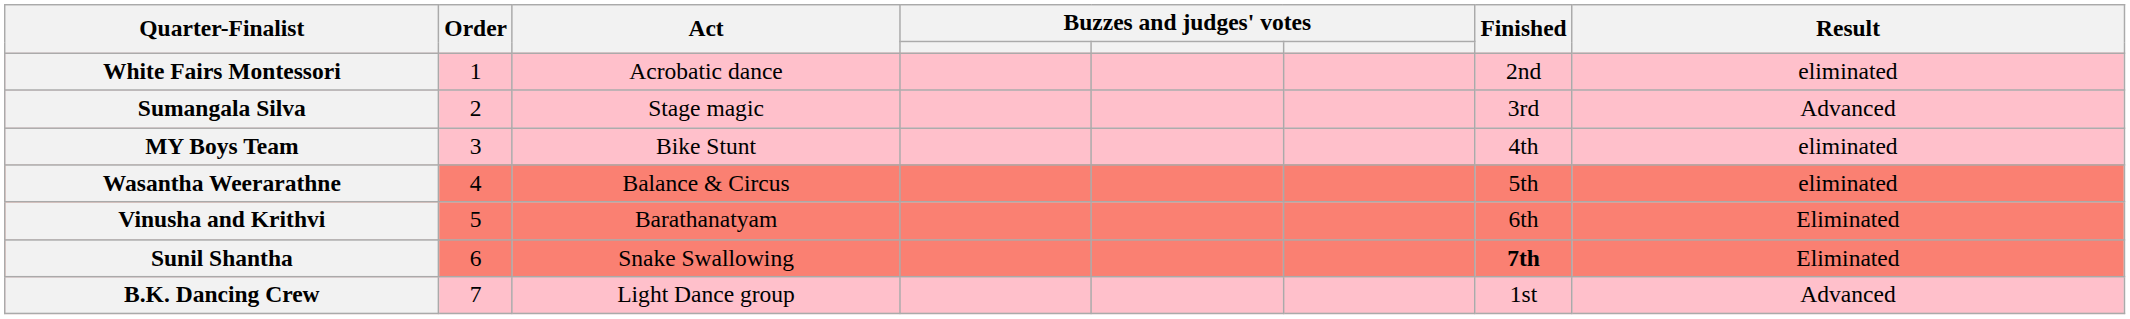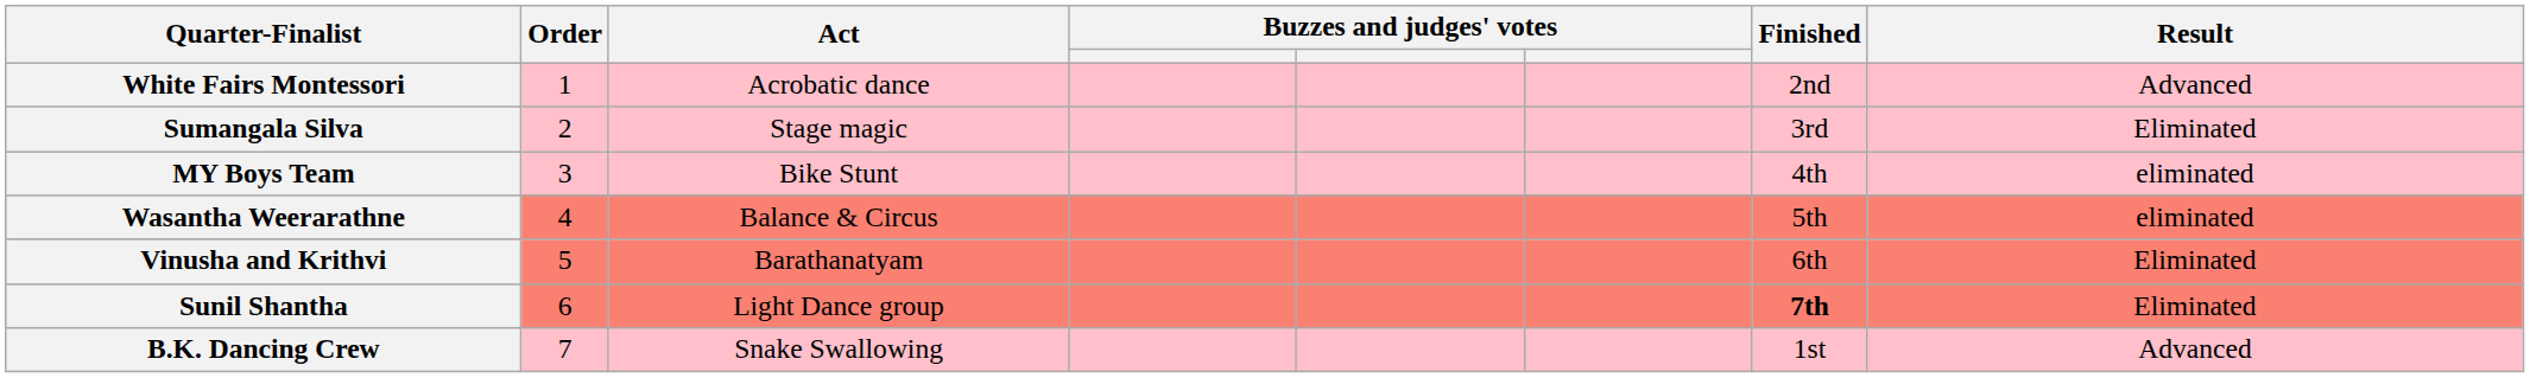 <table class="wikitable plainrowheaders sortable" style="text-align:center;">
 <tr>
 <th scope="col" rowspan="2" class="unsortable" style="width:18em;">Quarter-Finalist</th>
 <th scope="col" rowspan="2" style="width:1em;">Order</th>
 <th scope="col" rowspan="2" class="unsortable" style="width:16em;">Act</th>
 <th scope="col" colspan="3" class="unsortable" style="width:24em;">Buzzes and judges' votes</th>
 <th scope="col" rowspan="2" style="width:0.25em;">Finished</th>
 <th scope="col" rowspan="2" style="width:23em;">Result</th>
 </tr>
 <tr>
 <th scope="col" style="width:6em;"></th>
 <th scope="col" style="width:6em;"></th>
 <th scope="col" style="width:6em;"></th>
 </tr>
 <tr bgcolor=pink>
 <th scope="row">White Fairs Montessori</th>
 <td>1</td>
 <td>Acrobatic dance</td>
 <td></td>
 <td></td>
 <td></td>
 <td>2nd</td>
-<td>eliminated</td>
+<td>Advanced</td>
 </tr>
 <tr bgcolor=pink>
 <th scope="row">Sumangala Silva</th>
 <td>2</td>
 <td>Stage magic</td>
 <td></td>
 <td></td>
 <td></td>
 <td>3rd</td>
-<td>Advanced</td>
+<td>Eliminated</td>
 </tr>
 <tr bgcolor=pink>
 <th scope="row">MY Boys Team</th>
 <td>3</td>
 <td>Bike Stunt</td>
 <td></td>
 <td></td>
 <td></td>
 <td>4th</td>
 <td>eliminated</td>
 </tr>
 <tr bgcolor=salmon>
 <th scope="row">Wasantha Weerarathne</th>
 <td>4</td>
 <td>Balance & Circus</td>
 <td></td>
 <td></td>
 <td></td>
 <td>5th</td>
 <td>eliminated</td>
 </tr>
 <tr bgcolor=salmon>
 <th scope="row">Vinusha and Krithvi</th>
 <td>5</td>
 <td>Barathanatyam</td>
 <td></td>
 <td></td>
 <td></td>
 <td>6th</td>
 <td>Eliminated</td>
 </tr>
 <tr bgcolor=salmon>
 <th scope="row">Sunil Shantha</th>
 <td>6</td>
-<td>Snake Swallowing</td>
+<td>Light Dance group</td>
 <td></td>
 <td></td>
 <td></td>
 <td><strong>7th</strong></td>
 <td>Eliminated</td>
 </tr>
 <tr bgcolor=pink>
 <th scope="row">B.K. Dancing Crew</th>
 <td>7</td>
-<td>Light Dance group</td>
+<td>Snake Swallowing</td>
 <td></td>
 <td></td>
 <td></td>
 <td>1st</td>
 <td>Advanced</td>
 </tr>
 </table>
